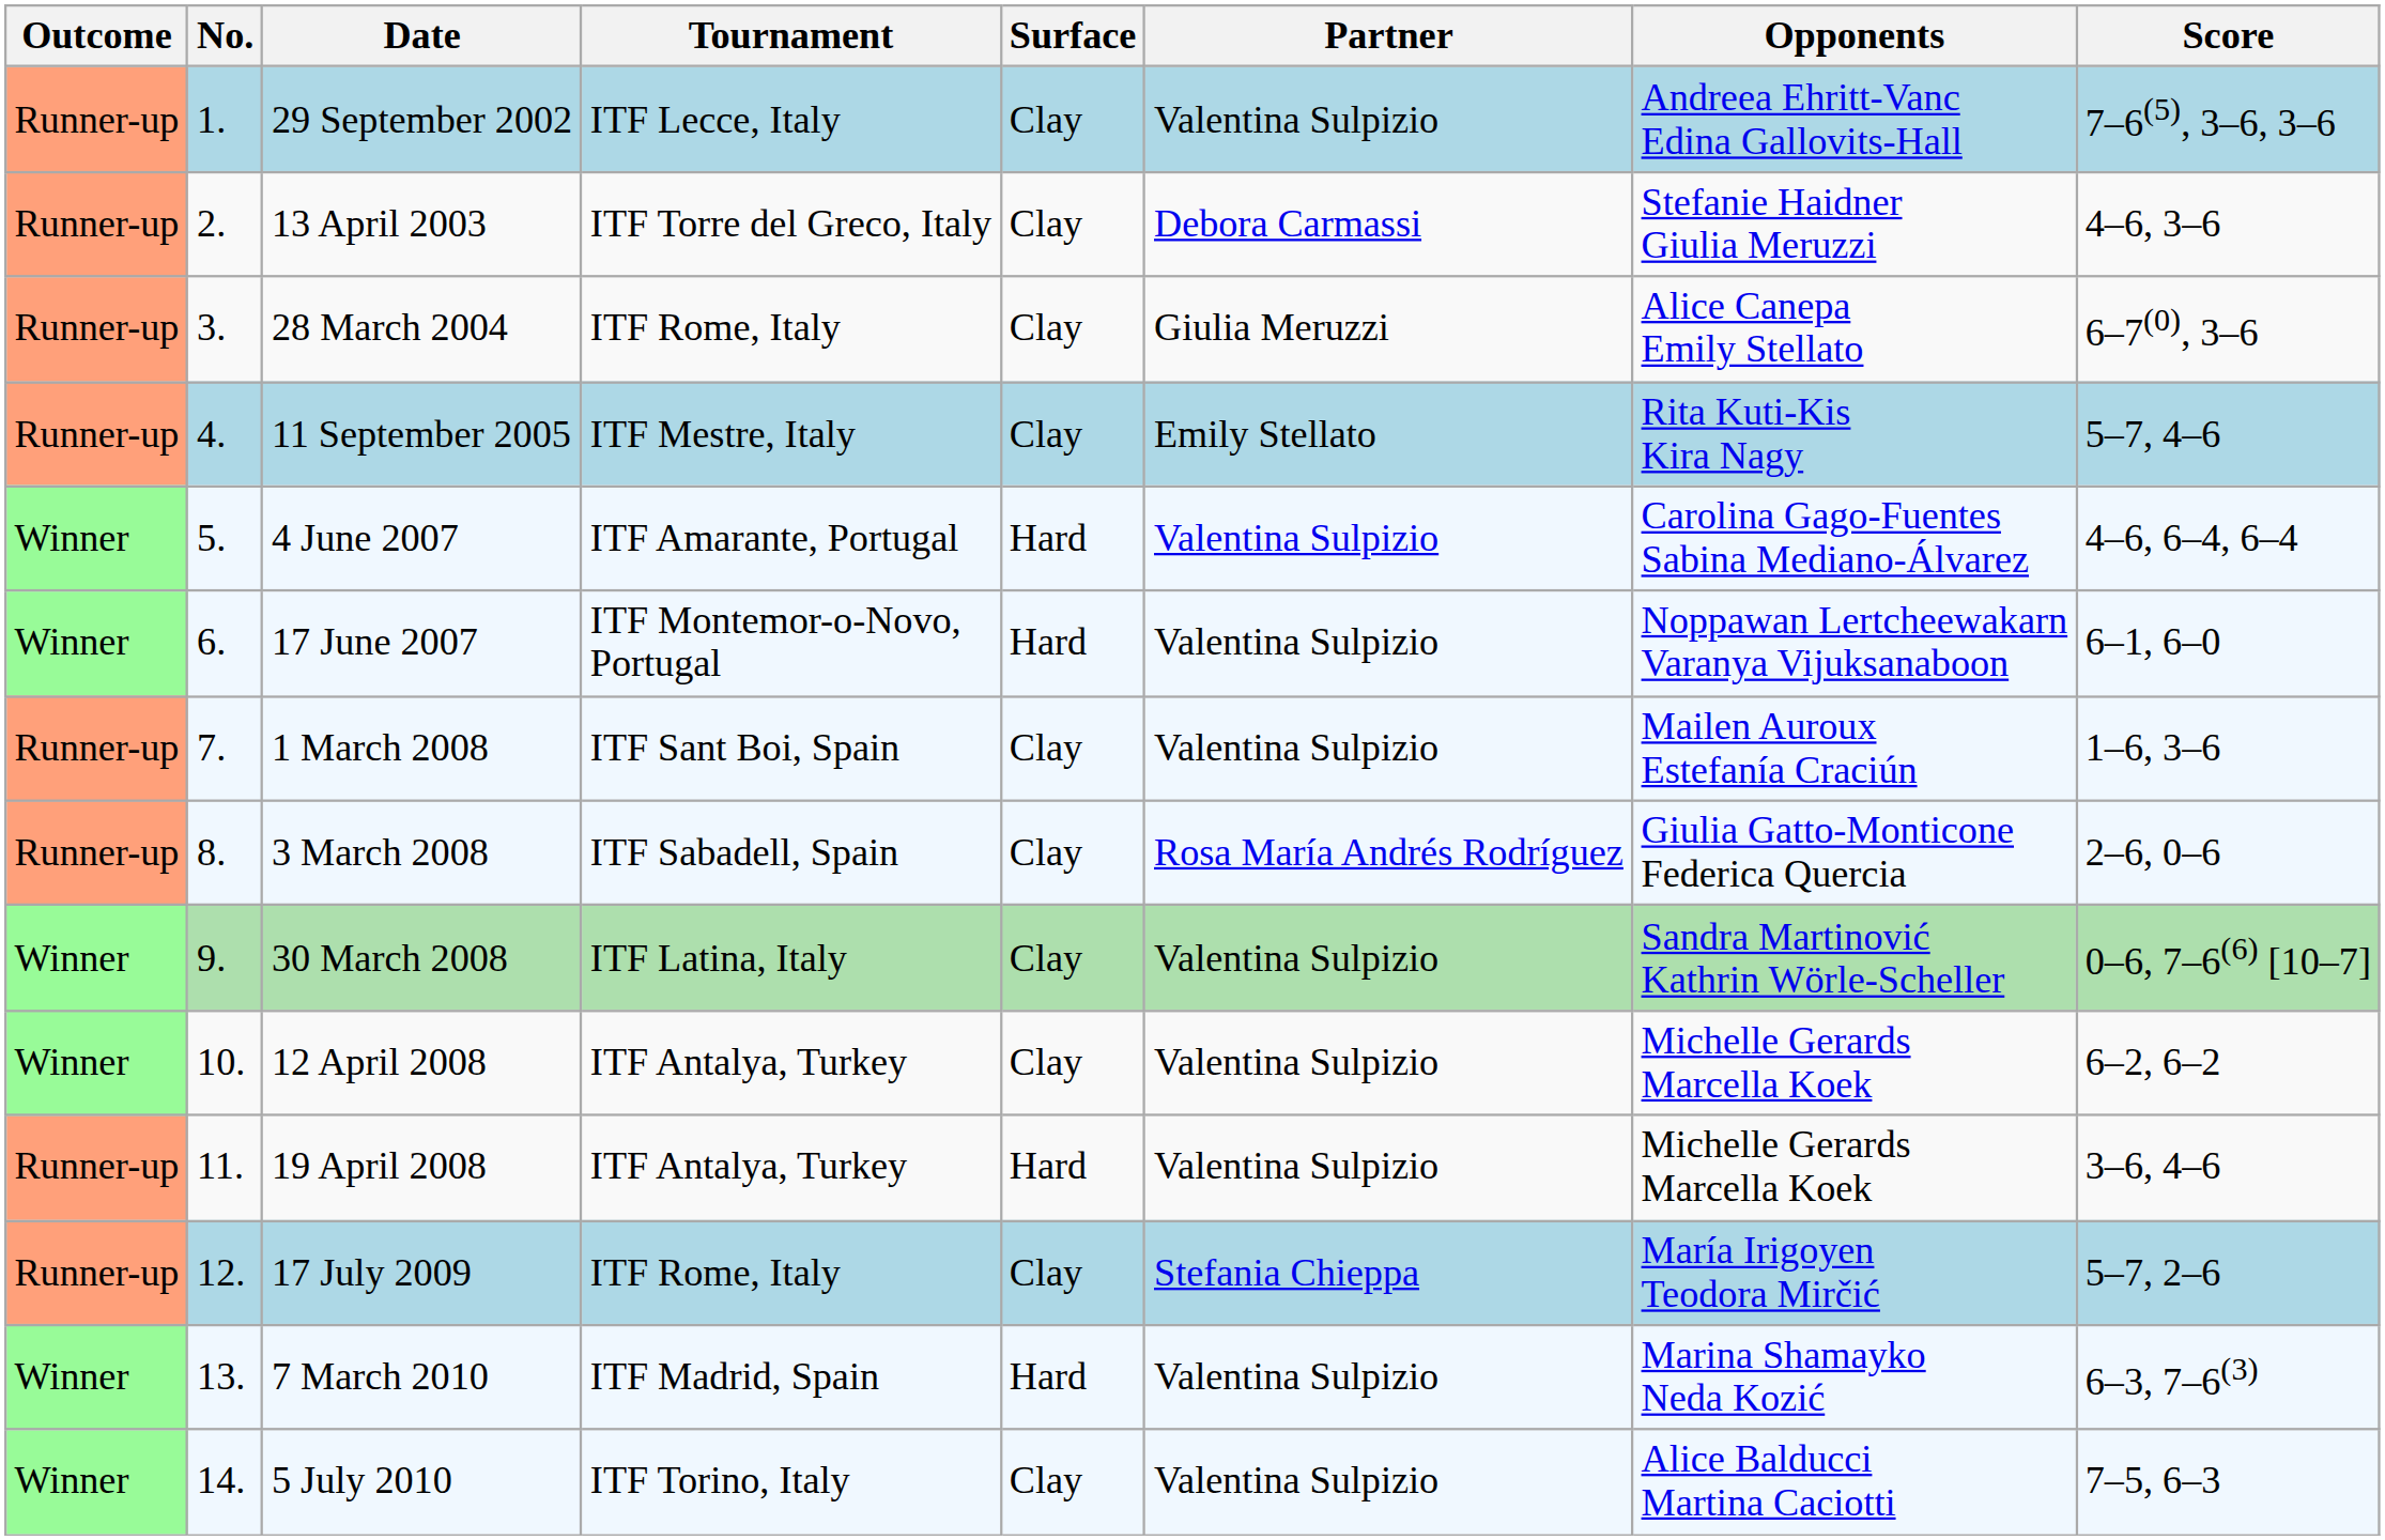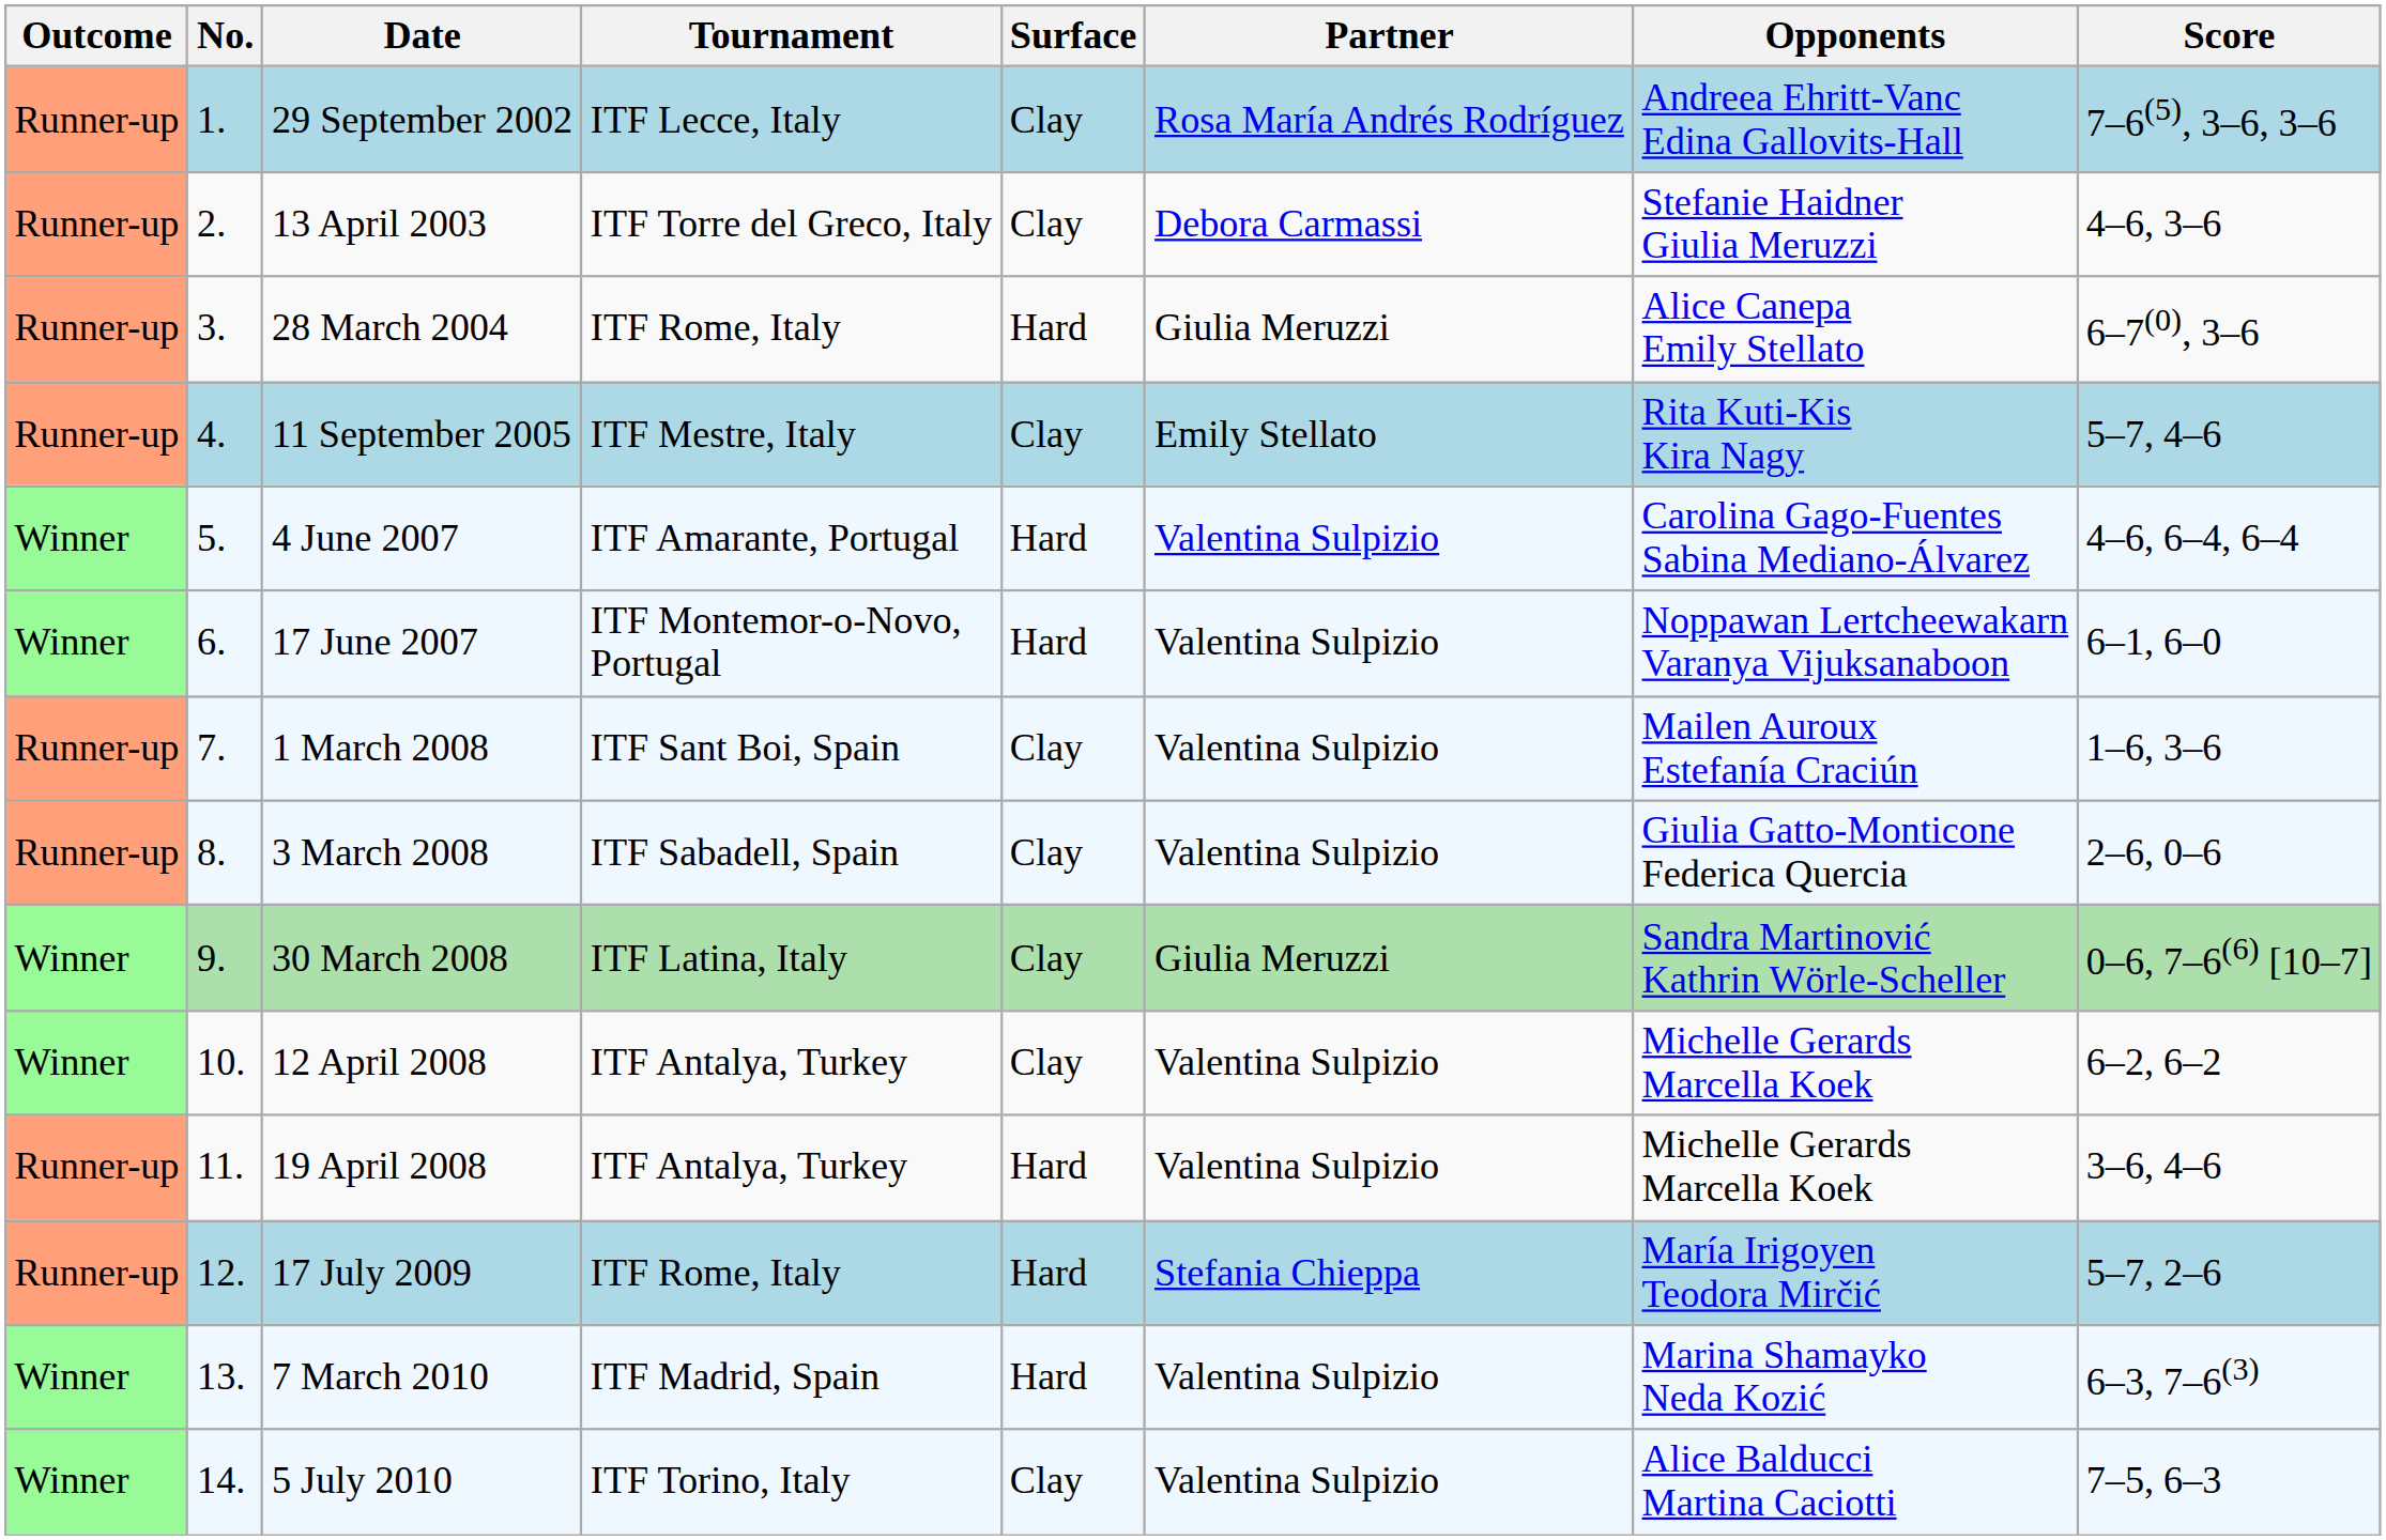 <table class="sortable wikitable">
 <tr>
 <th>Outcome</th>
 <th>No.</th>
 <th>Date</th>
 <th>Tournament</th>
 <th>Surface</th>
 <th>Partner</th>
 <th>Opponents</th>
 <th class="unsortable">Score</th>
 </tr>
 <tr style="background:lightblue;">
 <td style="background:#ffa07a;">Runner-up</td>
 <td>1.</td>
 <td>29 September 2002</td>
 <td>ITF Lecce, Italy</td>
 <td>Clay</td>
-<td> Valentina Sulpizio</td>
+<td> <a href='#'>Rosa María Andrés Rodríguez</a></td>
 <td> <a href='#'>Andreea Ehritt-Vanc</a> <br>  <a href='#'>Edina Gallovits-Hall</a></td>
 <td>7–6<sup>(5)</sup>, 3–6, 3–6</td>
 </tr>
 <tr>
 <td style="background:#ffa07a;">Runner-up</td>
 <td>2.</td>
 <td>13 April 2003</td>
 <td>ITF Torre del Greco, Italy</td>
 <td>Clay</td>
 <td> <a href='#'>Debora Carmassi</a></td>
 <td> <a href='#'>Stefanie Haidner</a> <br>  <a href='#'>Giulia Meruzzi</a></td>
 <td>4–6, 3–6</td>
 </tr>
 <tr>
 <td style="background:#ffa07a;">Runner-up</td>
 <td>3.</td>
 <td>28 March 2004</td>
 <td>ITF Rome, Italy</td>
-<td>Clay</td>
+<td>Hard</td>
 <td> Giulia Meruzzi</td>
 <td> <a href='#'>Alice Canepa</a> <br>  <a href='#'>Emily Stellato</a></td>
 <td>6–7<sup>(0)</sup>, 3–6</td>
 </tr>
 <tr style="background:lightblue;">
 <td style="background:#ffa07a;">Runner-up</td>
 <td>4.</td>
 <td>11 September 2005</td>
 <td>ITF Mestre, Italy</td>
 <td>Clay</td>
 <td> Emily Stellato</td>
 <td> <a href='#'>Rita Kuti-Kis</a> <br>  <a href='#'>Kira Nagy</a></td>
 <td>5–7, 4–6</td>
 </tr>
 <tr style="background:#f0f8ff;">
 <td style="background:#98fb98;">Winner</td>
 <td>5.</td>
 <td>4 June 2007</td>
 <td>ITF Amarante, Portugal</td>
 <td>Hard</td>
 <td> <a href='#'>Valentina Sulpizio</a></td>
 <td> <a href='#'>Carolina Gago-Fuentes</a> <br>  <a href='#'>Sabina Mediano-Álvarez</a></td>
 <td>4–6, 6–4, 6–4</td>
 </tr>
 <tr style="background:#f0f8ff;">
 <td style="background:#98fb98;">Winner</td>
 <td>6.</td>
 <td>17 June 2007</td>
 <td>ITF Montemor-o-Novo, <br>Portugal</td>
 <td>Hard</td>
 <td> Valentina Sulpizio</td>
 <td> <a href='#'>Noppawan Lertcheewakarn</a> <br>  <a href='#'>Varanya Vijuksanaboon</a></td>
 <td>6–1, 6–0</td>
 </tr>
 <tr style="background:#f0f8ff;">
 <td style="background:#ffa07a;">Runner-up</td>
 <td>7.</td>
 <td>1 March 2008</td>
 <td>ITF Sant Boi, Spain</td>
 <td>Clay</td>
 <td> Valentina Sulpizio</td>
 <td> <a href='#'>Mailen Auroux</a> <br>  <a href='#'>Estefanía Craciún</a></td>
 <td>1–6, 3–6</td>
 </tr>
 <tr style="background:#f0f8ff;">
 <td style="background:#ffa07a;">Runner-up</td>
 <td>8.</td>
 <td>3 March 2008</td>
 <td>ITF Sabadell, Spain</td>
 <td>Clay</td>
-<td> <a href='#'>Rosa María Andrés Rodríguez</a></td>
+<td> Valentina Sulpizio</td>
 <td> <a href='#'>Giulia Gatto-Monticone</a> <br>  Federica Quercia</td>
 <td>2–6, 0–6</td>
 </tr>
 <tr style="background:#addfad;">
 <td style="background:#98fb98;">Winner</td>
 <td>9.</td>
 <td>30 March 2008</td>
 <td>ITF Latina, Italy</td>
 <td>Clay</td>
-<td> Valentina Sulpizio</td>
+<td> Giulia Meruzzi</td>
 <td> <a href='#'>Sandra Martinović</a> <br> <a href='#'>Kathrin Wörle-Scheller</a></td>
 <td>0–6, 7–6<sup>(6)</sup> [10–7]</td>
 </tr>
 <tr>
 <td style="background:#98fb98;">Winner</td>
 <td>10.</td>
 <td>12 April 2008</td>
 <td>ITF Antalya, Turkey</td>
 <td>Clay</td>
 <td> Valentina Sulpizio</td>
 <td> <a href='#'>Michelle Gerards</a> <br>  <a href='#'>Marcella Koek</a></td>
 <td>6–2, 6–2</td>
 </tr>
 <tr>
 <td style="background:#ffa07a;">Runner-up</td>
 <td>11.</td>
 <td>19 April 2008</td>
 <td>ITF Antalya, Turkey</td>
 <td>Hard</td>
 <td> Valentina Sulpizio</td>
 <td> Michelle Gerards <br>  Marcella Koek</td>
 <td>3–6, 4–6</td>
 </tr>
 <tr style="background:lightblue;">
 <td style="background:#ffa07a;">Runner-up</td>
 <td>12.</td>
 <td>17 July 2009</td>
 <td>ITF Rome, Italy</td>
-<td>Clay</td>
+<td>Hard</td>
 <td> <a href='#'>Stefania Chieppa</a></td>
 <td> <a href='#'>María Irigoyen</a> <br>  <a href='#'>Teodora Mirčić</a></td>
 <td>5–7, 2–6</td>
 </tr>
 <tr style="background:#f0f8ff;">
 <td style="background:#98fb98;">Winner</td>
 <td>13.</td>
 <td>7 March 2010</td>
 <td>ITF Madrid, Spain</td>
 <td>Hard</td>
 <td> Valentina Sulpizio</td>
 <td> <a href='#'>Marina Shamayko</a> <br>  <a href='#'>Neda Kozić</a></td>
 <td>6–3, 7–6<sup>(3)</sup></td>
 </tr>
 <tr style="background:#f0f8ff;">
 <td style="background:#98fb98;">Winner</td>
 <td>14.</td>
 <td>5 July 2010</td>
 <td>ITF Torino, Italy</td>
 <td>Clay</td>
 <td> Valentina Sulpizio</td>
 <td> <a href='#'>Alice Balducci</a> <br>  <a href='#'>Martina Caciotti</a></td>
 <td>7–5, 6–3</td>
 </tr>
 </table>
